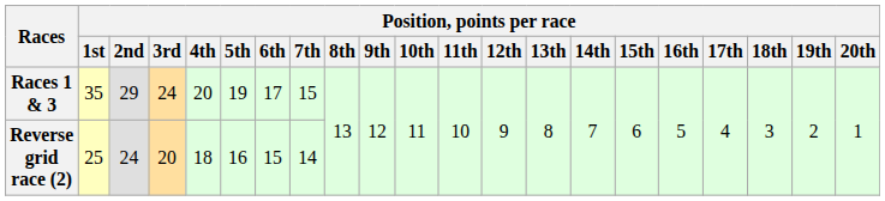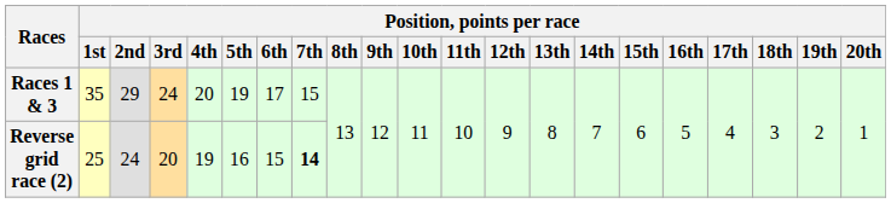 <table class="wikitable" style="font-size:95%; text-align:center">
 <tr>
 <th rowspan="2">Races</th>
 <th colspan="20">Position, points per race</th>
 </tr>
 <tr>
 <th>1st</th>
 <th>2nd</th>
 <th>3rd</th>
 <th>4th</th>
 <th>5th</th>
 <th>6th</th>
 <th>7th</th>
 <th>8th</th>
 <th>9th</th>
 <th>10th</th>
 <th>11th</th>
 <th>12th</th>
 <th>13th</th>
 <th>14th</th>
 <th>15th</th>
 <th>16th</th>
 <th>17th</th>
 <th>18th</th>
 <th>19th</th>
 <th>20th</th>
 </tr>
 <tr>
 <th>Races 1 & 3</th>
 <td bgcolor="#ffffbf">35</td>
 <td bgcolor="#dfdfdf">29</td>
 <td bgcolor="#ffdf9f">24</td>
 <td bgcolor="#dfffdf">20</td>
 <td bgcolor="#dfffdf">19</td>
 <td bgcolor="#dfffdf">17</td>
 <td bgcolor="#dfffdf">15</td>
 <td bgcolor="#dfffdf" rowspan=2>13</td>
 <td bgcolor="#dfffdf" rowspan=2>12</td>
 <td bgcolor="#dfffdf" rowspan=2>11</td>
 <td bgcolor="#dfffdf" rowspan=2>10</td>
 <td bgcolor="#dfffdf" rowspan=2>9</td>
 <td bgcolor="#dfffdf" rowspan=2>8</td>
 <td bgcolor="#dfffdf" rowspan=2>7</td>
 <td bgcolor="#dfffdf" rowspan=2>6</td>
 <td bgcolor="#dfffdf" rowspan=2>5</td>
 <td bgcolor="#dfffdf" rowspan=2>4</td>
 <td bgcolor="#dfffdf" rowspan=2>3</td>
 <td bgcolor="#dfffdf" rowspan=2>2</td>
 <td bgcolor="#dfffdf" rowspan=2>1</td>
 </tr>
 <tr>
 <th>Reverse grid race (2)</th>
 <td bgcolor="#ffffbf">25</td>
 <td bgcolor="#dfdfdf">24</td>
 <td bgcolor="#ffdf9f">20</td>
-<td bgcolor="#dfffdf">18</td>
+<td bgcolor="#dfffdf">19</td>
 <td bgcolor="#dfffdf">16</td>
 <td bgcolor="#dfffdf">15</td>
-<td bgcolor="#dfffdf">14</td>
+<td bgcolor="#dfffdf"><strong>14</strong></td>
 </tr>
 </table>
